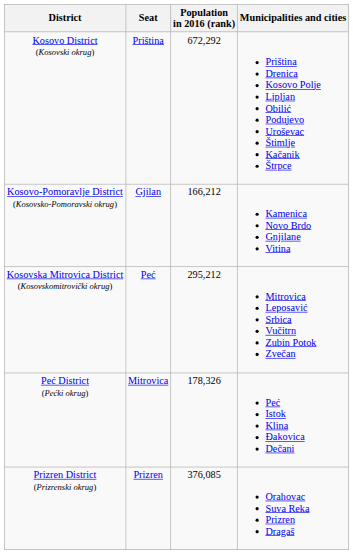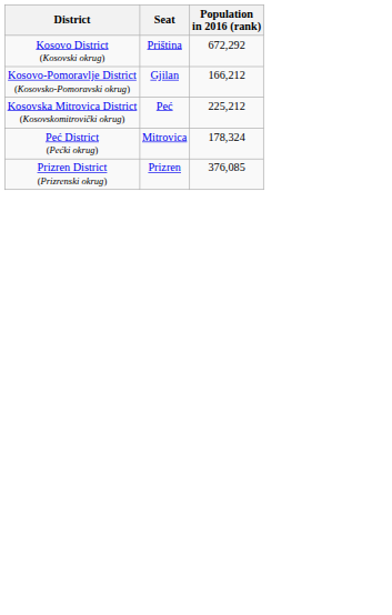 <table class="wikitable">
 <tr>
 <th>District</th>
 <th>Seat</th>
 <th>Population <br>in 2016 (rank)</th>
-<th>Municipalities and cities</th>
 </tr>
 <tr align=center valign=top>
 <td><a href='#'>Kosovo District</a> <br><small>(<em>Kosovski okrug</em>)</small><br> </td>
 <td><a href='#'>Priština</a></td>
 <td>672,292</td>
-<td align=left><br><ul><li><a href='#'>Priština</a></li><li><a href='#'>Drenica</a></li><li><a href='#'>Kosovo Polje</a></li><li><a href='#'>Lipljan</a></li><li><a href='#'>Obilić</a></li><li><a href='#'>Podujevo</a></li><li><a href='#'>Uroševac</a></li><li><a href='#'>Štimlje</a></li><li><a href='#'>Kačanik</a></li><li><a href='#'>Štrpce</a></li></ul></td>
 </tr>
 <tr align=center valign=top>
 <td><a href='#'>Kosovo-Pomoravlje District</a> <br><small>(<em>Kosovsko-Pomoravski okrug</em>)</small><br> </td>
 <td><a href='#'>Gjilan</a></td>
 <td>166,212</td>
-<td align=left><br><ul><li><a href='#'>Kamenica</a></li><li><a href='#'>Novo Brdo</a></li><li><a href='#'>Gnjilane</a></li><li><a href='#'>Vitina</a></li></ul></td>
 </tr>
 <tr align=center valign=top>
 <td><a href='#'>Kosovska Mitrovica District</a> <br><small>(<em>Kosovskomitrovički okrug</em>)</small><br> </td>
 <td><a href='#'>Peć</a></td>
-<td>295,212</td>
-<td align=left><br><ul><li><a href='#'>Mitrovica</a></li><li><a href='#'>Leposavić</a></li><li><a href='#'>Srbica</a></li><li><a href='#'>Vučitrn</a></li><li><a href='#'>Zubin Potok</a></li><li><a href='#'>Zvečan</a></li></ul></td>
+<td>225,212</td>
 </tr>
 <tr align=center valign=top>
 <td><a href='#'>Peć District</a> <br><small>(<em>Pećki okrug</em>)</small><br> </td>
 <td><a href='#'>Mitrovica</a></td>
-<td>178,326</td>
-<td align=left><br><ul><li><a href='#'>Peć</a></li><li><a href='#'>Istok</a></li><li><a href='#'>Klina</a></li><li><a href='#'>Đakovica</a></li><li><a href='#'>Dečani</a></li></ul></td>
+<td>178,324</td>
 </tr>
 <tr align=center valign=top>
 <td><a href='#'>Prizren District</a> <br><small>(<em>Prizrenski okrug</em>)</small><br> </td>
 <td><a href='#'>Prizren</a></td>
 <td>376,085</td>
-<td align=left><br><ul><li><a href='#'>Orahovac</a></li><li><a href='#'>Suva Reka</a></li><li><a href='#'>Prizren</a></li><li><a href='#'>Dragaš</a></li></ul></td>
 </tr>
 </table>
